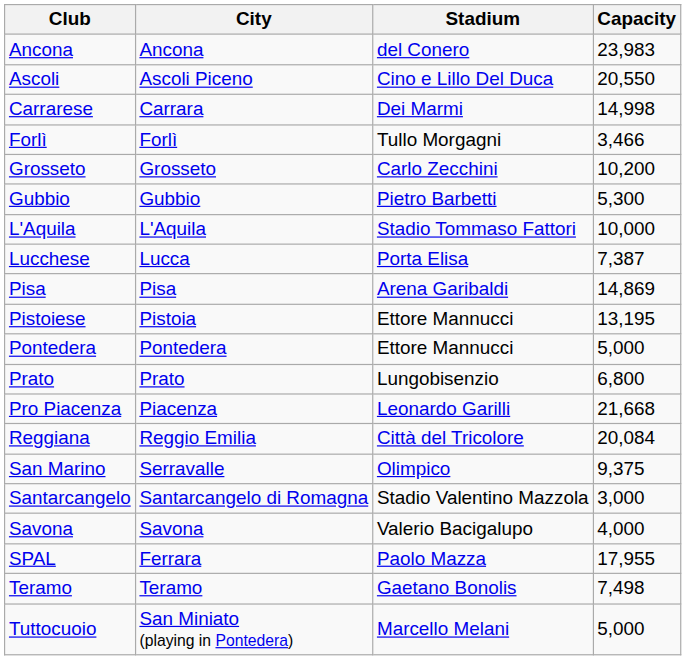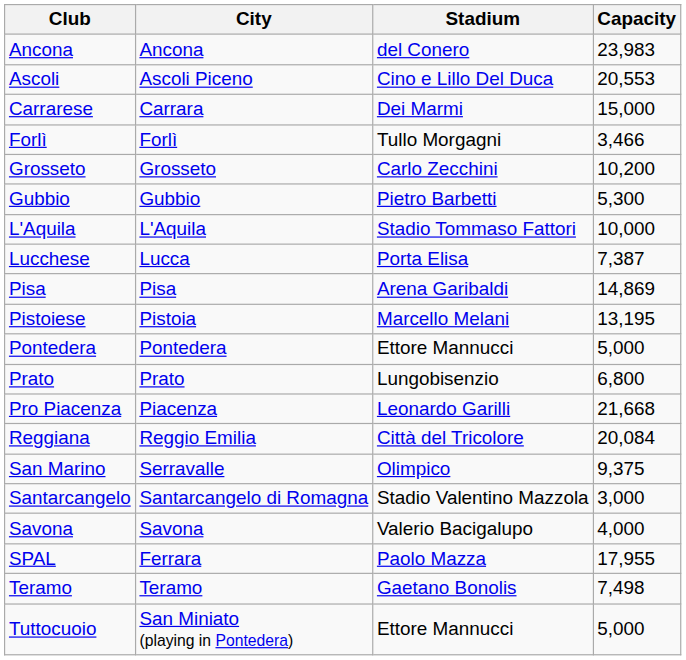 <table class="wikitable sortable">
 <tr>
 <th>Club</th>
 <th>City</th>
 <th>Stadium</th>
 <th>Capacity</th>
 </tr>
 <tr>
 <td><a href='#'>Ancona</a></td>
 <td><a href='#'>Ancona</a></td>
 <td><a href='#'>del Conero</a></td>
 <td>23,983</td>
 </tr>
 <tr>
 <td><a href='#'>Ascoli</a></td>
 <td><a href='#'>Ascoli Piceno</a></td>
 <td><a href='#'>Cino e Lillo Del Duca</a></td>
-<td>20,550</td>
+<td>20,553</td>
 </tr>
 <tr>
 <td><a href='#'>Carrarese</a></td>
 <td><a href='#'>Carrara</a></td>
 <td><a href='#'>Dei Marmi</a></td>
-<td>14,998</td>
+<td>15,000</td>
 </tr>
 <tr>
 <td><a href='#'>Forlì</a></td>
 <td><a href='#'>Forlì</a></td>
 <td>Tullo Morgagni</td>
 <td>3,466</td>
 </tr>
 <tr>
 <td><a href='#'>Grosseto</a></td>
 <td><a href='#'>Grosseto</a></td>
 <td><a href='#'>Carlo Zecchini</a></td>
 <td>10,200</td>
 </tr>
 <tr>
 <td><a href='#'>Gubbio</a></td>
 <td><a href='#'>Gubbio</a></td>
 <td><a href='#'>Pietro Barbetti</a></td>
 <td>5,300</td>
 </tr>
 <tr>
 <td><a href='#'>L'Aquila</a></td>
 <td><a href='#'>L'Aquila</a></td>
 <td><a href='#'>Stadio Tommaso Fattori</a></td>
 <td>10,000</td>
 </tr>
 <tr>
 <td><a href='#'>Lucchese</a></td>
 <td><a href='#'>Lucca</a></td>
 <td><a href='#'>Porta Elisa</a></td>
 <td>7,387</td>
 </tr>
 <tr>
 <td><a href='#'>Pisa</a></td>
 <td><a href='#'>Pisa</a></td>
 <td><a href='#'>Arena Garibaldi</a></td>
 <td>14,869</td>
 </tr>
 <tr>
 <td><a href='#'>Pistoiese</a></td>
 <td><a href='#'>Pistoia</a></td>
-<td>Ettore Mannucci</td>
+<td><a href='#'>Marcello Melani</a></td>
 <td>13,195</td>
 </tr>
 <tr>
 <td><a href='#'>Pontedera</a></td>
 <td><a href='#'>Pontedera</a></td>
 <td>Ettore Mannucci</td>
 <td>5,000</td>
 </tr>
 <tr>
 <td><a href='#'>Prato</a></td>
 <td><a href='#'>Prato</a></td>
 <td>Lungobisenzio</td>
 <td>6,800</td>
 </tr>
 <tr>
 <td><a href='#'>Pro Piacenza</a></td>
 <td><a href='#'>Piacenza</a></td>
 <td><a href='#'>Leonardo Garilli</a></td>
 <td>21,668</td>
 </tr>
 <tr>
 <td><a href='#'>Reggiana</a></td>
 <td><a href='#'>Reggio Emilia</a></td>
 <td><a href='#'>Città del Tricolore</a></td>
 <td>20,084</td>
 </tr>
 <tr>
 <td><a href='#'>San Marino</a></td>
 <td><a href='#'>Serravalle</a></td>
 <td><a href='#'>Olimpico</a></td>
 <td>9,375</td>
 </tr>
 <tr>
 <td><a href='#'>Santarcangelo</a></td>
 <td><a href='#'>Santarcangelo di Romagna</a></td>
 <td>Stadio Valentino Mazzola</td>
 <td>3,000</td>
 </tr>
 <tr>
 <td><a href='#'>Savona</a></td>
 <td><a href='#'>Savona</a></td>
 <td>Valerio Bacigalupo</td>
 <td>4,000</td>
 </tr>
 <tr>
 <td><a href='#'>SPAL</a></td>
 <td><a href='#'>Ferrara</a></td>
 <td><a href='#'>Paolo Mazza</a></td>
 <td>17,955</td>
 </tr>
 <tr>
 <td><a href='#'>Teramo</a></td>
 <td><a href='#'>Teramo</a></td>
 <td><a href='#'>Gaetano Bonolis</a></td>
 <td>7,498</td>
 </tr>
 <tr>
 <td><a href='#'>Tuttocuoio</a></td>
 <td><a href='#'>San Miniato</a><br><small>(playing in <a href='#'>Pontedera</a>)</small></td>
-<td><a href='#'>Marcello Melani</a></td>
+<td>Ettore Mannucci</td>
 <td>5,000</td>
 </tr>
 </table>
